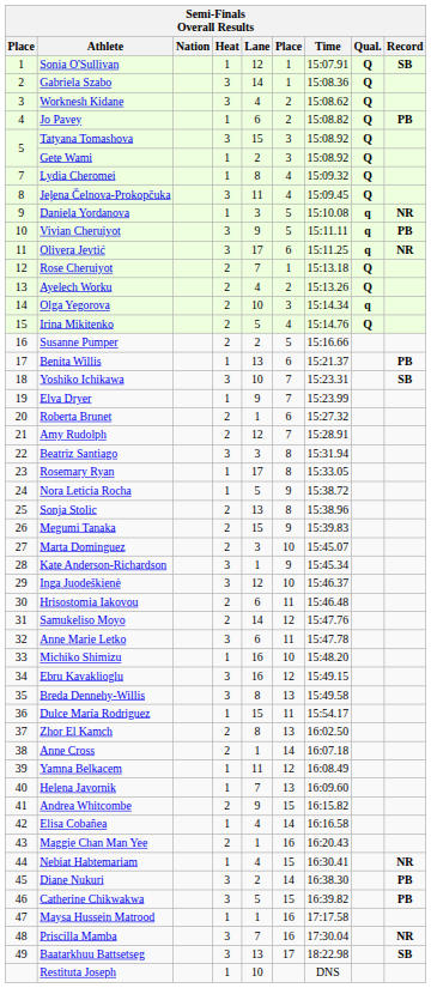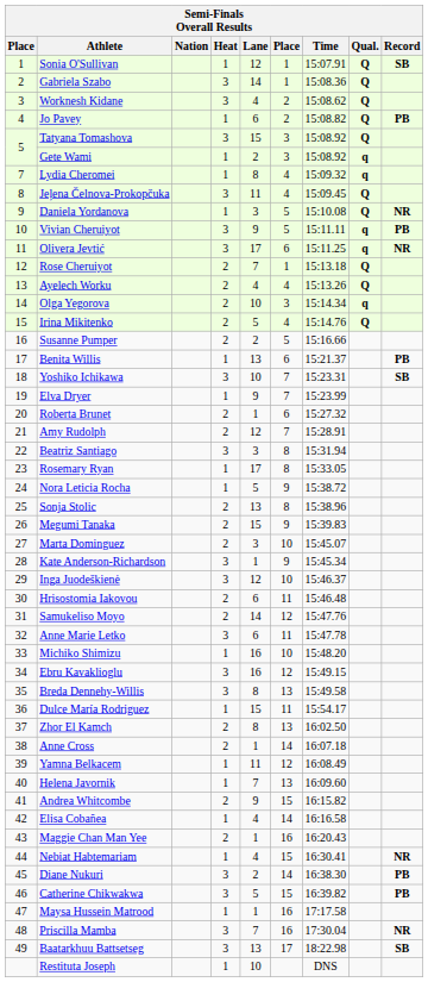 <table class="wikitable sortable">
 <tr>
 <th colspan=9>Semi-Finals <br> Overall Results</th>
 </tr>
 <tr>
 <th>Place</th>
 <th>Athlete</th>
 <th>Nation</th>
 <th>Heat</th>
 <th>Lane</th>
 <th>Place</th>
 <th>Time</th>
 <th>Qual.</th>
 <th>Record</th>
 </tr>
 <tr bgcolor = "eeffdd">
 <td align="center">1</td>
 <td align="left"><a href='#'>Sonia O'Sullivan</a></td>
 <td align="left"></td>
 <td align="center">1</td>
 <td align="center">12</td>
 <td align="center">1</td>
 <td align="center">15:07.91</td>
 <td align="center"><strong>Q</strong></td>
 <td align="center"><strong>SB</strong></td>
 </tr>
 <tr bgcolor = "eeffdd">
 <td align="center">2</td>
 <td align="left"><a href='#'>Gabriela Szabo</a></td>
 <td align="left"></td>
 <td align="center">3</td>
 <td align="center">14</td>
 <td align="center">1</td>
 <td align="center">15:08.36</td>
 <td align="center"><strong>Q</strong></td>
 <td align="center"></td>
 </tr>
 <tr bgcolor = "eeffdd">
 <td align="center">3</td>
 <td align="left"><a href='#'>Worknesh Kidane</a></td>
 <td align="left"></td>
 <td align="center">3</td>
 <td align="center">4</td>
 <td align="center">2</td>
 <td align="center">15:08.62</td>
 <td align="center"><strong>Q</strong></td>
 <td align="center"></td>
 </tr>
 <tr bgcolor = "eeffdd">
 <td align="center">4</td>
 <td align="left"><a href='#'>Jo Pavey</a></td>
 <td align="left"></td>
 <td align="center">1</td>
 <td align="center">6</td>
 <td align="center">2</td>
 <td align="center">15:08.82</td>
 <td align="center"><strong>Q</strong></td>
 <td align="center"><strong>PB</strong></td>
 </tr>
 <tr bgcolor = "eeffdd">
 <td rowspan=2 align="center">5</td>
 <td align="left"><a href='#'>Tatyana Tomashova</a></td>
 <td align="left"></td>
 <td align="center">3</td>
 <td align="center">15</td>
 <td align="center">3</td>
 <td align="center">15:08.92</td>
 <td align="center"><strong>Q</strong></td>
 <td align="center"></td>
 </tr>
 <tr bgcolor = "eeffdd">
 <td align="left"><a href='#'>Gete Wami</a></td>
 <td align="left"></td>
 <td align="center">1</td>
 <td align="center">2</td>
 <td align="center">3</td>
 <td align="center">15:08.92</td>
-<td align="center"><strong>Q</strong></td>
+<td align="center"><strong>q</strong></td>
 <td align="center"></td>
 </tr>
 <tr bgcolor = "eeffdd">
 <td align="center">7</td>
 <td align="left"><a href='#'>Lydia Cheromei</a></td>
 <td align="left"></td>
 <td align="center">1</td>
 <td align="center">8</td>
 <td align="center">4</td>
 <td align="center">15:09.32</td>
-<td align="center"><strong>Q</strong></td>
+<td align="center"><strong>q</strong></td>
 <td align="center"></td>
 </tr>
 <tr bgcolor = "eeffdd">
 <td align="center">8</td>
 <td align="left"><a href='#'>Jeļena Čelnova-Prokopčuka</a></td>
 <td align="left"></td>
 <td align="center">3</td>
 <td align="center">11</td>
 <td align="center">4</td>
 <td align="center">15:09.45</td>
 <td align="center"><strong>Q</strong></td>
 <td align="center"></td>
 </tr>
 <tr bgcolor = "eeffdd">
 <td align="center">9</td>
 <td align="left"><a href='#'>Daniela Yordanova</a></td>
 <td align="left"></td>
 <td align="center">1</td>
 <td align="center">3</td>
 <td align="center">5</td>
 <td align="center">15:10.08</td>
-<td align="center"><strong>q</strong></td>
+<td align="center"><strong>Q</strong></td>
 <td align="center"><strong>NR</strong></td>
 </tr>
 <tr bgcolor = "eeffdd">
 <td align="center">10</td>
 <td align="left"><a href='#'>Vivian Cheruiyot</a></td>
 <td align="left"></td>
 <td align="center">3</td>
 <td align="center">9</td>
 <td align="center">5</td>
 <td align="center">15:11.11</td>
 <td align="center"><strong>q</strong></td>
 <td align="center"><strong>PB</strong></td>
 </tr>
 <tr bgcolor = "eeffdd">
 <td align="center">11</td>
 <td align="left"><a href='#'>Olivera Jevtić</a></td>
 <td align="left"></td>
 <td align="center">3</td>
 <td align="center">17</td>
 <td align="center">6</td>
 <td align="center">15:11.25</td>
 <td align="center"><strong>q</strong></td>
 <td align="center"><strong>NR</strong></td>
 </tr>
 <tr bgcolor = "eeffdd">
 <td align="center">12</td>
 <td align="left"><a href='#'>Rose Cheruiyot</a></td>
 <td align="left"></td>
 <td align="center">2</td>
 <td align="center">7</td>
 <td align="center">1</td>
 <td align="center">15:13.18</td>
 <td align="center"><strong>Q</strong></td>
 <td align="center"></td>
 </tr>
 <tr bgcolor = "eeffdd">
 <td align="center">13</td>
 <td align="left"><a href='#'>Ayelech Worku</a></td>
 <td align="left"></td>
 <td align="center">2</td>
 <td align="center">4</td>
-<td align="center">2</td>
+<td align="center">4</td>
 <td align="center">15:13.26</td>
 <td align="center"><strong>Q</strong></td>
 <td align="center"></td>
 </tr>
 <tr bgcolor = "eeffdd">
 <td align="center">14</td>
 <td align="left"><a href='#'>Olga Yegorova</a></td>
 <td align="left"></td>
 <td align="center">2</td>
 <td align="center">10</td>
 <td align="center">3</td>
 <td align="center">15:14.34</td>
 <td align="center"><strong>q</strong></td>
 <td align="center"></td>
 </tr>
 <tr bgcolor = "eeffdd">
 <td align="center">15</td>
 <td align="left"><a href='#'>Irina Mikitenko</a></td>
 <td align="left"></td>
 <td align="center">2</td>
 <td align="center">5</td>
 <td align="center">4</td>
 <td align="center">15:14.76</td>
 <td align="center"><strong>Q</strong></td>
 <td align="center"></td>
 </tr>
 <tr>
 <td align="center">16</td>
 <td align="left"><a href='#'>Susanne Pumper</a></td>
 <td align="left"></td>
 <td align="center">2</td>
 <td align="center">2</td>
 <td align="center">5</td>
 <td align="center">15:16.66</td>
 <td align="center"></td>
 <td align="center"></td>
 </tr>
 <tr>
 <td align="center">17</td>
 <td align="left"><a href='#'>Benita Willis</a></td>
 <td align="left"></td>
 <td align="center">1</td>
 <td align="center">13</td>
 <td align="center">6</td>
 <td align="center">15:21.37</td>
 <td align="center"></td>
 <td align="center"><strong>PB</strong></td>
 </tr>
 <tr>
 <td align="center">18</td>
 <td align="left"><a href='#'>Yoshiko Ichikawa</a></td>
 <td align="left"></td>
 <td align="center">3</td>
 <td align="center">10</td>
 <td align="center">7</td>
 <td align="center">15:23.31</td>
 <td align="center"></td>
 <td align="center"><strong>SB</strong></td>
 </tr>
 <tr>
 <td align="center">19</td>
 <td align="left"><a href='#'>Elva Dryer</a></td>
 <td align="left"></td>
 <td align="center">1</td>
 <td align="center">9</td>
 <td align="center">7</td>
 <td align="center">15:23.99</td>
 <td align="center"></td>
 <td align="center"></td>
 </tr>
 <tr>
 <td align="center">20</td>
 <td align="left"><a href='#'>Roberta Brunet</a></td>
 <td align="left"></td>
 <td align="center">2</td>
 <td align="center">1</td>
 <td align="center">6</td>
 <td align="center">15:27.32</td>
 <td align="center"></td>
 <td align="center"></td>
 </tr>
 <tr>
 <td align="center">21</td>
 <td align="left"><a href='#'>Amy Rudolph</a></td>
 <td align="left"></td>
 <td align="center">2</td>
 <td align="center">12</td>
 <td align="center">7</td>
 <td align="center">15:28.91</td>
 <td align="center"></td>
 <td align="center"></td>
 </tr>
 <tr>
 <td align="center">22</td>
 <td align="left"><a href='#'>Beatriz Santiago</a></td>
 <td align="left"></td>
 <td align="center">3</td>
 <td align="center">3</td>
 <td align="center">8</td>
 <td align="center">15:31.94</td>
 <td align="center"></td>
 <td align="center"></td>
 </tr>
 <tr>
 <td align="center">23</td>
 <td align="left"><a href='#'>Rosemary Ryan</a></td>
 <td align="left"></td>
 <td align="center">1</td>
 <td align="center">17</td>
 <td align="center">8</td>
 <td align="center">15:33.05</td>
 <td align="center"></td>
 <td align="center"></td>
 </tr>
 <tr>
 <td align="center">24</td>
 <td align="left"><a href='#'>Nora Leticia Rocha</a></td>
 <td align="left"></td>
 <td align="center">1</td>
 <td align="center">5</td>
 <td align="center">9</td>
 <td align="center">15:38.72</td>
 <td align="center"></td>
 <td align="center"></td>
 </tr>
 <tr>
 <td align="center">25</td>
 <td align="left"><a href='#'>Sonja Stolic</a></td>
 <td align="left"></td>
 <td align="center">2</td>
 <td align="center">13</td>
 <td align="center">8</td>
 <td align="center">15:38.96</td>
 <td align="center"></td>
 <td align="center"></td>
 </tr>
 <tr>
 <td align="center">26</td>
 <td align="left"><a href='#'>Megumi Tanaka</a></td>
 <td align="left"></td>
 <td align="center">2</td>
 <td align="center">15</td>
 <td align="center">9</td>
 <td align="center">15:39.83</td>
 <td align="center"></td>
 <td align="center"></td>
 </tr>
 <tr>
 <td align="center">27</td>
 <td align="left"><a href='#'>Marta Dominguez</a></td>
 <td align="left"></td>
 <td align="center">2</td>
 <td align="center">3</td>
 <td align="center">10</td>
 <td align="center">15:45.07</td>
 <td align="center"></td>
 <td align="center"></td>
 </tr>
 <tr>
 <td align="center">28</td>
 <td align="left"><a href='#'>Kate Anderson-Richardson</a></td>
 <td align="left"></td>
 <td align="center">3</td>
 <td align="center">1</td>
 <td align="center">9</td>
 <td align="center">15:45.34</td>
 <td align="center"></td>
 <td align="center"></td>
 </tr>
 <tr>
 <td align="center">29</td>
 <td align="left"><a href='#'>Inga Juodeškienė</a></td>
 <td align="left"></td>
 <td align="center">3</td>
 <td align="center">12</td>
 <td align="center">10</td>
 <td align="center">15:46.37</td>
 <td align="center"></td>
 <td align="center"></td>
 </tr>
 <tr>
 <td align="center">30</td>
 <td align="left"><a href='#'>Hrisostomia Iakovou</a></td>
 <td align="left"></td>
 <td align="center">2</td>
 <td align="center">6</td>
 <td align="center">11</td>
 <td align="center">15:46.48</td>
 <td align="center"></td>
 <td align="center"></td>
 </tr>
 <tr>
 <td align="center">31</td>
 <td align="left"><a href='#'>Samukeliso Moyo</a></td>
 <td align="left"></td>
 <td align="center">2</td>
 <td align="center">14</td>
 <td align="center">12</td>
 <td align="center">15:47.76</td>
 <td align="center"></td>
 <td align="center"></td>
 </tr>
 <tr>
 <td align="center">32</td>
 <td align="left"><a href='#'>Anne Marie Letko</a></td>
 <td align="left"></td>
 <td align="center">3</td>
 <td align="center">6</td>
 <td align="center">11</td>
 <td align="center">15:47.78</td>
 <td align="center"></td>
 <td align="center"></td>
 </tr>
 <tr>
 <td align="center">33</td>
 <td align="left"><a href='#'>Michiko Shimizu</a></td>
 <td align="left"></td>
 <td align="center">1</td>
 <td align="center">16</td>
 <td align="center">10</td>
 <td align="center">15:48.20</td>
 <td align="center"></td>
 <td align="center"></td>
 </tr>
 <tr>
 <td align="center">34</td>
 <td align="left"><a href='#'>Ebru Kavaklioglu</a></td>
 <td align="left"></td>
 <td align="center">3</td>
 <td align="center">16</td>
 <td align="center">12</td>
 <td align="center">15:49.15</td>
 <td align="center"></td>
 <td align="center"></td>
 </tr>
 <tr>
 <td align="center">35</td>
 <td align="left"><a href='#'>Breda Dennehy-Willis</a></td>
 <td align="left"></td>
 <td align="center">3</td>
 <td align="center">8</td>
 <td align="center">13</td>
 <td align="center">15:49.58</td>
 <td align="center"></td>
 <td align="center"></td>
 </tr>
 <tr>
 <td align="center">36</td>
 <td align="left"><a href='#'>Dulce María Rodriguez</a></td>
 <td align="left"></td>
 <td align="center">1</td>
 <td align="center">15</td>
 <td align="center">11</td>
 <td align="center">15:54.17</td>
 <td align="center"></td>
 <td align="center"></td>
 </tr>
 <tr>
 <td align="center">37</td>
 <td align="left"><a href='#'>Zhor El Kamch</a></td>
 <td align="left"></td>
 <td align="center">2</td>
 <td align="center">8</td>
 <td align="center">13</td>
 <td align="center">16:02.50</td>
 <td align="center"></td>
 <td align="center"></td>
 </tr>
 <tr>
 <td align="center">38</td>
 <td align="left"><a href='#'>Anne Cross</a></td>
 <td align="left"></td>
 <td align="center">2</td>
 <td align="center">1</td>
 <td align="center">14</td>
 <td align="center">16:07.18</td>
 <td align="center"></td>
 <td align="center"></td>
 </tr>
 <tr>
 <td align="center">39</td>
 <td align="left"><a href='#'>Yamna Belkacem</a></td>
 <td align="left"></td>
 <td align="center">1</td>
 <td align="center">11</td>
 <td align="center">12</td>
 <td align="center">16:08.49</td>
 <td align="center"></td>
 <td align="center"></td>
 </tr>
 <tr>
 <td align="center">40</td>
 <td align="left"><a href='#'>Helena Javornik</a></td>
 <td align="left"></td>
 <td align="center">1</td>
 <td align="center">7</td>
 <td align="center">13</td>
 <td align="center">16:09.60</td>
 <td align="center"></td>
 <td align="center"></td>
 </tr>
 <tr>
 <td align="center">41</td>
 <td align="left"><a href='#'>Andrea Whitcombe</a></td>
 <td align="left"></td>
 <td align="center">2</td>
 <td align="center">9</td>
 <td align="center">15</td>
 <td align="center">16:15.82</td>
 <td align="center"></td>
 <td align="center"></td>
 </tr>
 <tr>
 <td align="center">42</td>
 <td align="left"><a href='#'>Elisa Cobañea</a></td>
 <td align="left"></td>
 <td align="center">1</td>
 <td align="center">4</td>
 <td align="center">14</td>
 <td align="center">16:16.58</td>
 <td align="center"></td>
 <td align="center"></td>
 </tr>
 <tr>
 <td align="center">43</td>
 <td align="left"><a href='#'>Maggie Chan Man Yee</a></td>
 <td align="left"></td>
 <td align="center">2</td>
 <td align="center">1</td>
 <td align="center">16</td>
 <td align="center">16:20.43</td>
 <td align="center"></td>
 <td align="center"></td>
 </tr>
 <tr>
 <td align="center">44</td>
 <td align="left"><a href='#'>Nebiat Habtemariam</a></td>
 <td align="left"></td>
 <td align="center">1</td>
 <td align="center">4</td>
 <td align="center">15</td>
 <td align="center">16:30.41</td>
 <td align="center"></td>
 <td align="center"><strong>NR</strong></td>
 </tr>
 <tr>
 <td align="center">45</td>
 <td align="left"><a href='#'>Diane Nukuri</a></td>
 <td align="left"></td>
 <td align="center">3</td>
 <td align="center">2</td>
 <td align="center">14</td>
 <td align="center">16:38.30</td>
 <td align="center"></td>
 <td align="center"><strong>PB</strong></td>
 </tr>
 <tr>
 <td align="center">46</td>
 <td align="left"><a href='#'>Catherine Chikwakwa</a></td>
 <td align="left"></td>
 <td align="center">3</td>
 <td align="center">5</td>
 <td align="center">15</td>
 <td align="center">16:39.82</td>
 <td align="center"></td>
 <td align="center"><strong>PB</strong></td>
 </tr>
 <tr>
 <td align="center">47</td>
 <td align="left"><a href='#'>Maysa Hussein Matrood</a></td>
 <td align="left"></td>
 <td align="center">1</td>
 <td align="center">1</td>
 <td align="center">16</td>
 <td align="center">17:17.58</td>
 <td align="center"></td>
 <td align="center"></td>
 </tr>
 <tr>
 <td align="center">48</td>
 <td align="left"><a href='#'>Priscilla Mamba</a></td>
 <td align="left"></td>
 <td align="center">3</td>
 <td align="center">7</td>
 <td align="center">16</td>
 <td align="center">17:30.04</td>
 <td align="center"></td>
 <td align="center"><strong>NR</strong></td>
 </tr>
 <tr>
 <td align="center">49</td>
 <td align="left"><a href='#'>Baatarkhuu Battsetseg</a></td>
 <td align="left"></td>
 <td align="center">3</td>
 <td align="center">13</td>
 <td align="center">17</td>
 <td align="center">18:22.98</td>
 <td align="center"></td>
 <td align="center"><strong>SB</strong></td>
 </tr>
 <tr>
 <td align="center"></td>
 <td align="left"><a href='#'>Restituta Joseph</a></td>
 <td align="left"></td>
 <td align="center">1</td>
 <td align="center">10</td>
 <td align="center"></td>
 <td align="center">DNS</td>
 <td align="center"></td>
 <td align="center"></td>
 </tr>
 </table>
